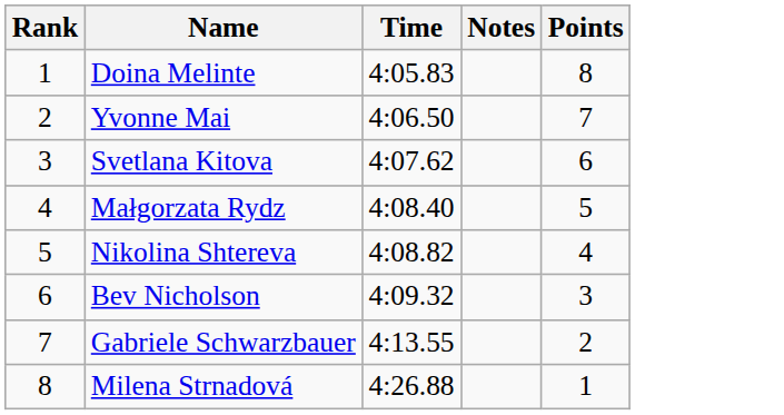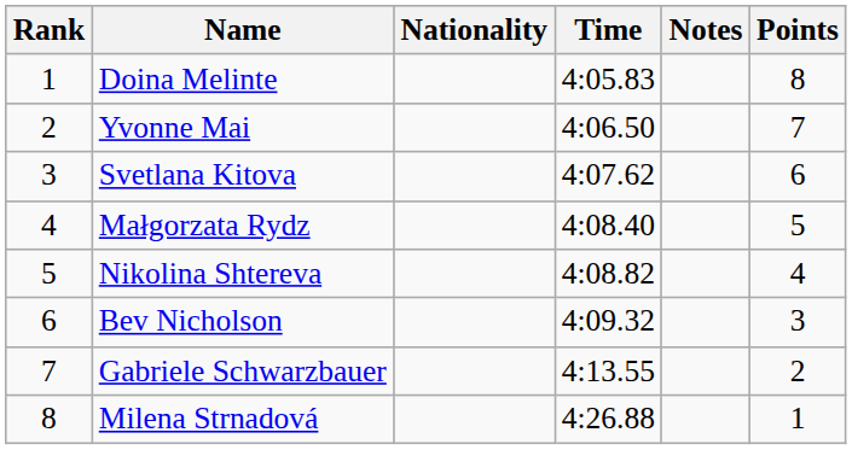 <table class="wikitable sortable" style="text-align:center">
 <tr>
 <th>Rank</th>
 <th>Name</th>
+<th>Nationality</th>
 <th>Time</th>
 <th>Notes</th>
 <th>Points</th>
 </tr>
 <tr>
 <td>1</td>
 <td align=left><a href='#'>Doina Melinte</a></td>
+<td align=left></td>
 <td>4:05.83</td>
 <td></td>
 <td>8</td>
 </tr>
 <tr>
 <td>2</td>
 <td align=left><a href='#'>Yvonne Mai</a></td>
+<td align=left></td>
 <td>4:06.50</td>
 <td></td>
 <td>7</td>
 </tr>
 <tr>
 <td>3</td>
 <td align=left><a href='#'>Svetlana Kitova</a></td>
+<td align=left></td>
 <td>4:07.62</td>
 <td></td>
 <td>6</td>
 </tr>
 <tr>
 <td>4</td>
 <td align=left><a href='#'>Małgorzata Rydz</a></td>
+<td align=left></td>
 <td>4:08.40</td>
 <td></td>
 <td>5</td>
 </tr>
 <tr>
 <td>5</td>
 <td align=left><a href='#'>Nikolina Shtereva</a></td>
+<td align=left></td>
 <td>4:08.82</td>
 <td></td>
 <td>4</td>
 </tr>
 <tr>
 <td>6</td>
 <td align=left><a href='#'>Bev Nicholson</a></td>
+<td align=left></td>
 <td>4:09.32</td>
 <td></td>
 <td>3</td>
 </tr>
 <tr>
 <td>7</td>
 <td align=left><a href='#'>Gabriele Schwarzbauer</a></td>
+<td align=left></td>
 <td>4:13.55</td>
 <td></td>
 <td>2</td>
 </tr>
 <tr>
 <td>8</td>
 <td align=left><a href='#'>Milena Strnadová</a></td>
+<td align=left></td>
 <td>4:26.88</td>
 <td></td>
 <td>1</td>
 </tr>
 </table>
